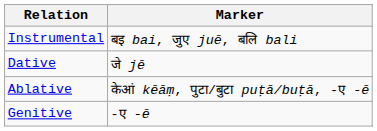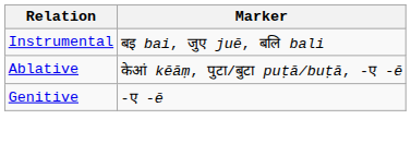 <table class="wikitable">
 <tr>
 <th>Relation</th>
 <th>Marker</th>
 </tr>
 <tr>
 <td><a href='#'>Instrumental</a></td>
 <td>बइ <em>bai</em>, जुए <em>juē</em>, बलि <em>bali</em></td>
 </tr>
 <tr>
-<td><a href='#'>Dative</a></td>
-<td>जे <em>jē</em></td>
-</tr>
-<tr>
 <td><a href='#'>Ablative</a></td>
 <td>केआं <em>kēāṃ</em>, पुटा/बुटा <em>puṭā/buṭā</em>, -ए <em>-ē</em></td>
 </tr>
 <tr>
 <td><a href='#'>Genitive</a></td>
 <td>-ए <em>-ē</em></td>
 </tr>
 </table>
